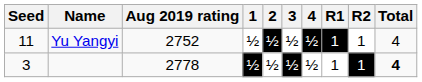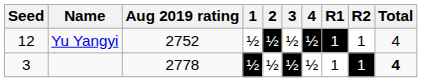 <table class="wikitable">
 <tr>
 <th>Seed</th>
 <th>Name</th>
 <th>Aug 2019 rating</th>
 <th>1</th>
 <th>2</th>
 <th>3</th>
 <th>4</th>
 <th>R1</th>
 <th>R2</th>
 <th>Total</th>
 </tr>
 <tr align=center>
-<td>11</td>
+<td>12</td>
 <td align=left> <a href='#'>Yu Yangyi</a></td>
 <td>2752</td>
 <td style="background:white; color:black">½</td>
 <td style="background:black; color:white">½</td>
 <td style="background:white; color:black">½</td>
 <td style="background:black; color:white">½</td>
 <td style="background:black; color:white">1</td>
 <td style="background:white; color:black">1</td>
 <td>4</td>
 </tr>
 <tr align=center>
 <td>3</td>
 <td align=left><strong></strong></td>
 <td>2778</td>
 <td style="background:black; color:white">½</td>
 <td style="background:white; color:black">½</td>
 <td style="background:black; color:white">½</td>
 <td style="background:white; color:black">½</td>
 <td style="background:white; color:black">1</td>
 <td style="background:black; color:white">1</td>
 <td><strong>4</strong></td>
 </tr>
 </table>
